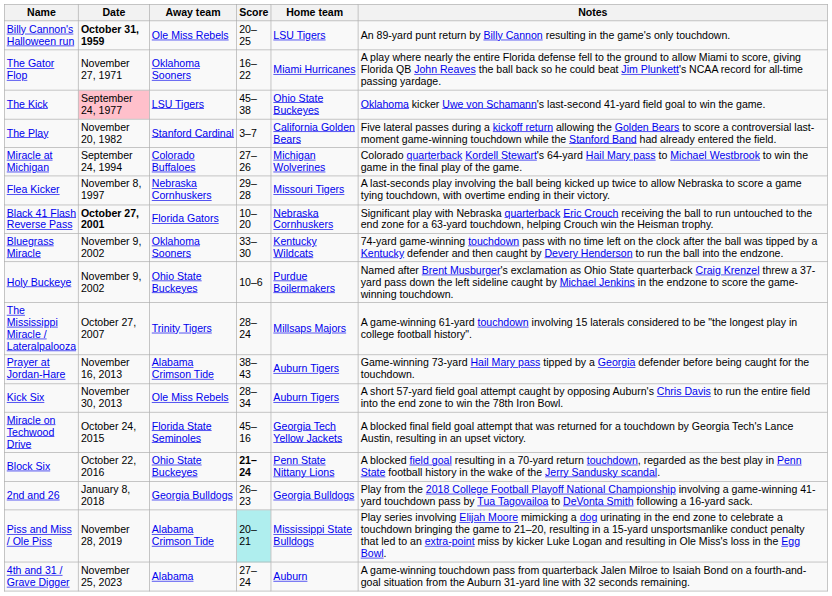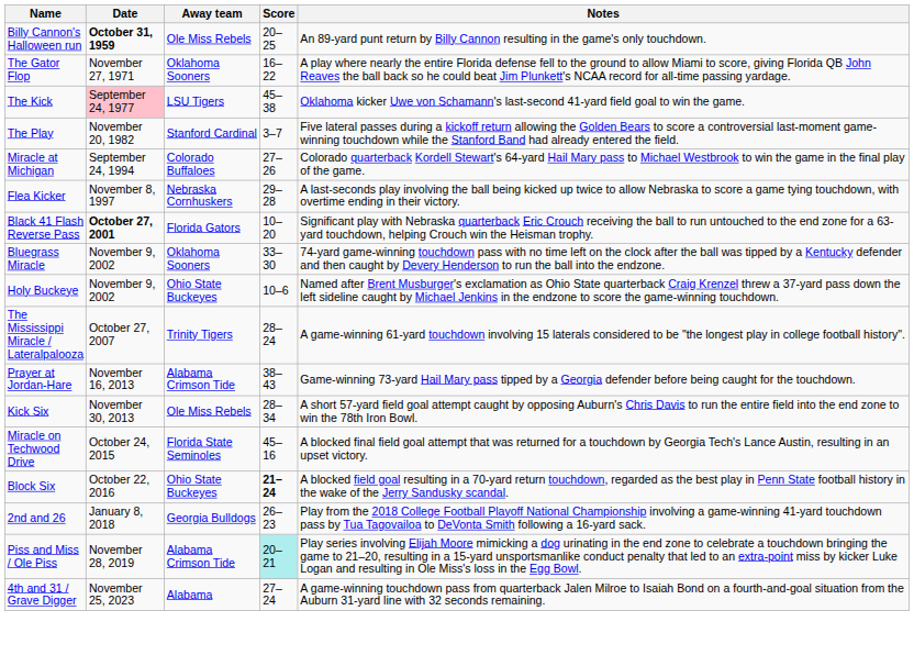 <table class="wikitable plainrowheaders sortable">
 <tr>
 <th class="unsortable" width="1" scope="col">Name</th>
 <th width="100" scope="col">Date</th>
 <th width="125" scope="col">Away team</th>
 <th>Score</th>
-<th width="125" scope="col">Home team</th>
 <th class="unsortable" scope="col">Notes</th>
 </tr>
 <tr>
 <td><a href='#'>Billy Cannon's Halloween run</a></td>
 <td><strong>October 31, 1959</strong></td>
 <td><a href='#'>Ole Miss Rebels</a></td>
 <td>20–25</td>
-<td><a href='#'>LSU Tigers</a></td>
 <td>An 89-yard punt return by <a href='#'>Billy Cannon</a> resulting in the game's only touchdown.</td>
 </tr>
 <tr>
 <td><a href='#'>The Gator Flop</a></td>
 <td>November 27, 1971</td>
 <td><a href='#'>Oklahoma Sooners</a></td>
 <td>16–22</td>
-<td><a href='#'>Miami Hurricanes</a></td>
 <td>A play where nearly the entire Florida defense fell to the ground to allow Miami to score, giving Florida QB <a href='#'>John Reaves</a> the ball back so he could beat <a href='#'>Jim Plunkett</a>'s NCAA record for all-time passing yardage.</td>
 </tr>
 <tr>
 <td><a href='#'>The Kick</a></td>
 <td style="background: pink;">September 24, 1977</td>
 <td><a href='#'>LSU Tigers</a></td>
 <td>45–38</td>
-<td><a href='#'>Ohio State Buckeyes</a></td>
 <td><a href='#'>Oklahoma</a> kicker <a href='#'>Uwe von Schamann</a>'s last-second 41-yard field goal to win the game.</td>
 </tr>
 <tr>
 <td><a href='#'>The Play</a></td>
 <td>November 20, 1982</td>
 <td><a href='#'>Stanford Cardinal</a></td>
 <td>3–7</td>
-<td><a href='#'>California Golden Bears</a></td>
 <td>Five lateral passes during a <a href='#'>kickoff return</a> allowing the <a href='#'>Golden Bears</a> to score a controversial last-moment game-winning touchdown while the <a href='#'>Stanford Band</a> had already entered the field.</td>
 </tr>
 <tr>
 <td><a href='#'>Miracle at Michigan</a></td>
 <td>September 24, 1994</td>
 <td><a href='#'>Colorado Buffaloes</a></td>
 <td>27–26</td>
-<td><a href='#'>Michigan Wolverines</a></td>
 <td>Colorado <a href='#'>quarterback</a> <a href='#'>Kordell Stewart</a>'s 64-yard <a href='#'>Hail Mary pass</a> to <a href='#'>Michael Westbrook</a> to win the game in the final play of the game.</td>
 </tr>
 <tr>
 <td><a href='#'>Flea Kicker</a></td>
 <td>November 8, 1997</td>
 <td><a href='#'>Nebraska Cornhuskers</a></td>
 <td>29–28</td>
-<td><a href='#'>Missouri Tigers</a></td>
 <td>A last-seconds play involving the ball being kicked up twice to allow Nebraska to score a game tying touchdown, with overtime ending in their victory.</td>
 </tr>
 <tr>
 <td><a href='#'>Black 41 Flash Reverse Pass</a></td>
 <td><strong>October 27, 2001</strong></td>
 <td><a href='#'>Florida Gators</a></td>
 <td>10–20</td>
-<td><a href='#'>Nebraska Cornhuskers</a></td>
 <td>Significant play with Nebraska <a href='#'>quarterback</a> <a href='#'>Eric Crouch</a> receiving the ball to run untouched to the end zone for a 63-yard touchdown, helping Crouch win the Heisman trophy.</td>
 </tr>
 <tr>
 <td><a href='#'>Bluegrass Miracle</a></td>
 <td>November 9, 2002</td>
 <td><a href='#'>Oklahoma Sooners</a></td>
 <td>33–30</td>
-<td><a href='#'>Kentucky Wildcats</a></td>
 <td>74-yard game-winning <a href='#'>touchdown</a> pass with no time left on the clock after the ball was tipped by a <a href='#'>Kentucky</a> defender and then caught by <a href='#'>Devery Henderson</a> to run the ball into the endzone.</td>
 </tr>
 <tr>
 <td><a href='#'>Holy Buckeye</a></td>
 <td>November 9, 2002</td>
 <td><a href='#'>Ohio State Buckeyes</a></td>
 <td>10–6</td>
-<td><a href='#'>Purdue Boilermakers</a></td>
 <td>Named after <a href='#'>Brent Musburger</a>'s exclamation as Ohio State quarterback <a href='#'>Craig Krenzel</a> threw a 37-yard pass down the left sideline caught by <a href='#'>Michael Jenkins</a> in the endzone to score the game-winning touchdown.</td>
 </tr>
 <tr>
 <td><a href='#'>The Mississippi Miracle / Lateralpalooza</a></td>
 <td>October 27, 2007</td>
 <td><a href='#'>Trinity Tigers</a></td>
 <td>28–24</td>
-<td><a href='#'>Millsaps Majors</a></td>
 <td>A game-winning 61-yard <a href='#'>touchdown</a> involving 15 laterals considered to be "the longest play in college football history".</td>
 </tr>
 <tr>
 <td><a href='#'>Prayer at Jordan-Hare</a></td>
 <td>November 16, 2013</td>
 <td><a href='#'>Alabama Crimson Tide</a></td>
 <td>38–43</td>
-<td><a href='#'>Auburn Tigers</a></td>
 <td>Game-winning 73-yard <a href='#'>Hail Mary pass</a> tipped by a <a href='#'>Georgia</a> defender before being caught for the touchdown.</td>
 </tr>
 <tr>
 <td><a href='#'>Kick Six</a></td>
 <td>November 30, 2013</td>
 <td><a href='#'>Ole Miss Rebels</a></td>
 <td>28–34</td>
-<td><a href='#'>Auburn Tigers</a></td>
 <td>A short 57-yard field goal attempt caught by opposing Auburn's <a href='#'>Chris Davis</a> to run the entire field into the end zone to win the 78th Iron Bowl.</td>
 </tr>
 <tr>
 <td><a href='#'>Miracle on Techwood Drive</a></td>
 <td>October 24, 2015</td>
 <td><a href='#'>Florida State Seminoles</a></td>
 <td>45–16</td>
-<td><a href='#'>Georgia Tech Yellow Jackets</a></td>
 <td>A blocked final field goal attempt that was returned for a touchdown by Georgia Tech's Lance Austin, resulting in an upset victory.</td>
 </tr>
 <tr>
 <td><a href='#'>Block Six</a></td>
 <td>October 22, 2016</td>
 <td><a href='#'>Ohio State Buckeyes</a></td>
 <td><strong>21–24</strong></td>
-<td><a href='#'>Penn State Nittany Lions</a></td>
 <td>A blocked <a href='#'>field goal</a> resulting in a 70-yard return <a href='#'>touchdown</a>, regarded as the best play in <a href='#'>Penn State</a> football history in the wake of the <a href='#'>Jerry Sandusky scandal</a>.</td>
 </tr>
 <tr>
 <td><a href='#'>2nd and 26</a></td>
 <td>January 8, 2018</td>
 <td><a href='#'>Georgia Bulldogs</a></td>
 <td>26–23</td>
-<td><a href='#'>Georgia Bulldogs</a></td>
 <td>Play from the <a href='#'>2018 College Football Playoff National Championship</a> involving a game-winning 41-yard touchdown pass by <a href='#'>Tua Tagovailoa</a> to <a href='#'>DeVonta Smith</a> following a 16-yard sack.</td>
 </tr>
 <tr>
 <td><a href='#'>Piss and Miss / Ole Piss</a></td>
 <td>November 28, 2019</td>
 <td><a href='#'>Alabama Crimson Tide</a></td>
 <td style="background: paleturquoise;">20–21</td>
-<td><a href='#'>Mississippi State Bulldogs</a></td>
 <td>Play series involving <a href='#'>Elijah Moore</a> mimicking a <a href='#'>dog</a> urinating in the end zone to celebrate a touchdown bringing the game to 21–20, resulting in a 15-yard unsportsmanlike conduct penalty that led to an <a href='#'>extra-point</a> miss by kicker Luke Logan and resulting in Ole Miss's loss in the <a href='#'>Egg Bowl</a>.</td>
 </tr>
 <tr>
 <td><a href='#'>4th and 31 / Grave Digger</a></td>
 <td>November 25, 2023</td>
 <td><a href='#'>Alabama</a></td>
 <td>27–24</td>
-<td><a href='#'>Auburn</a></td>
 <td>A game-winning touchdown pass from quarterback Jalen Milroe to Isaiah Bond on a fourth-and-goal situation from the Auburn 31-yard line with 32 seconds remaining.</td>
 </tr>
 </table>
